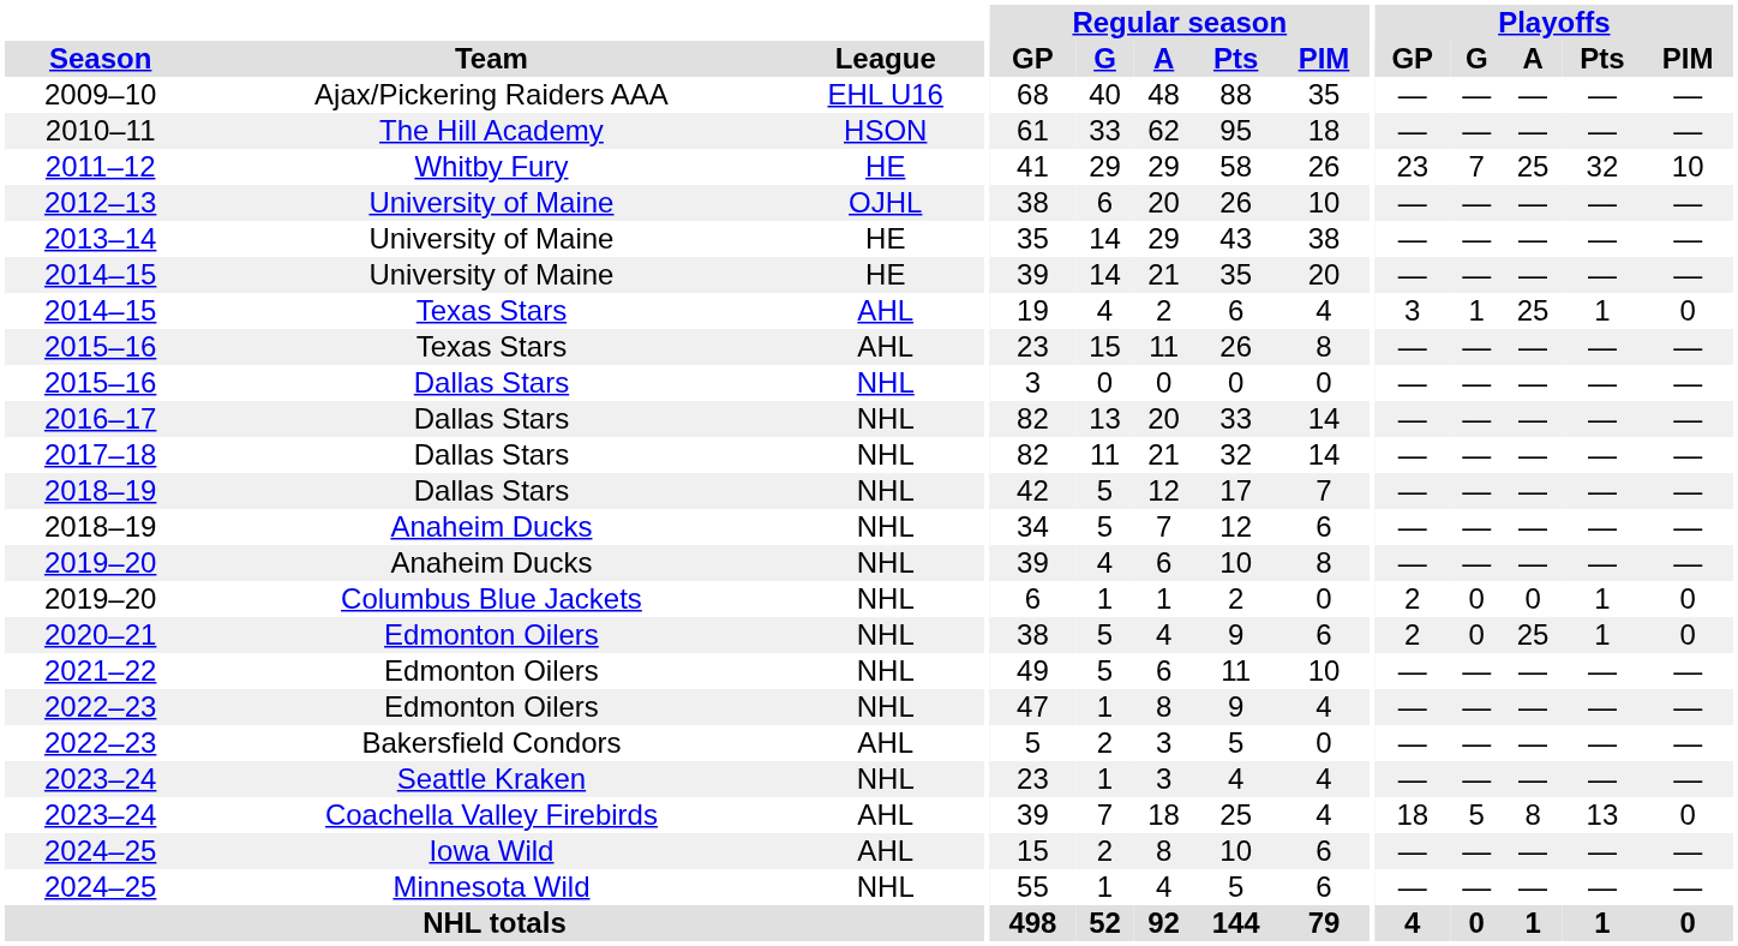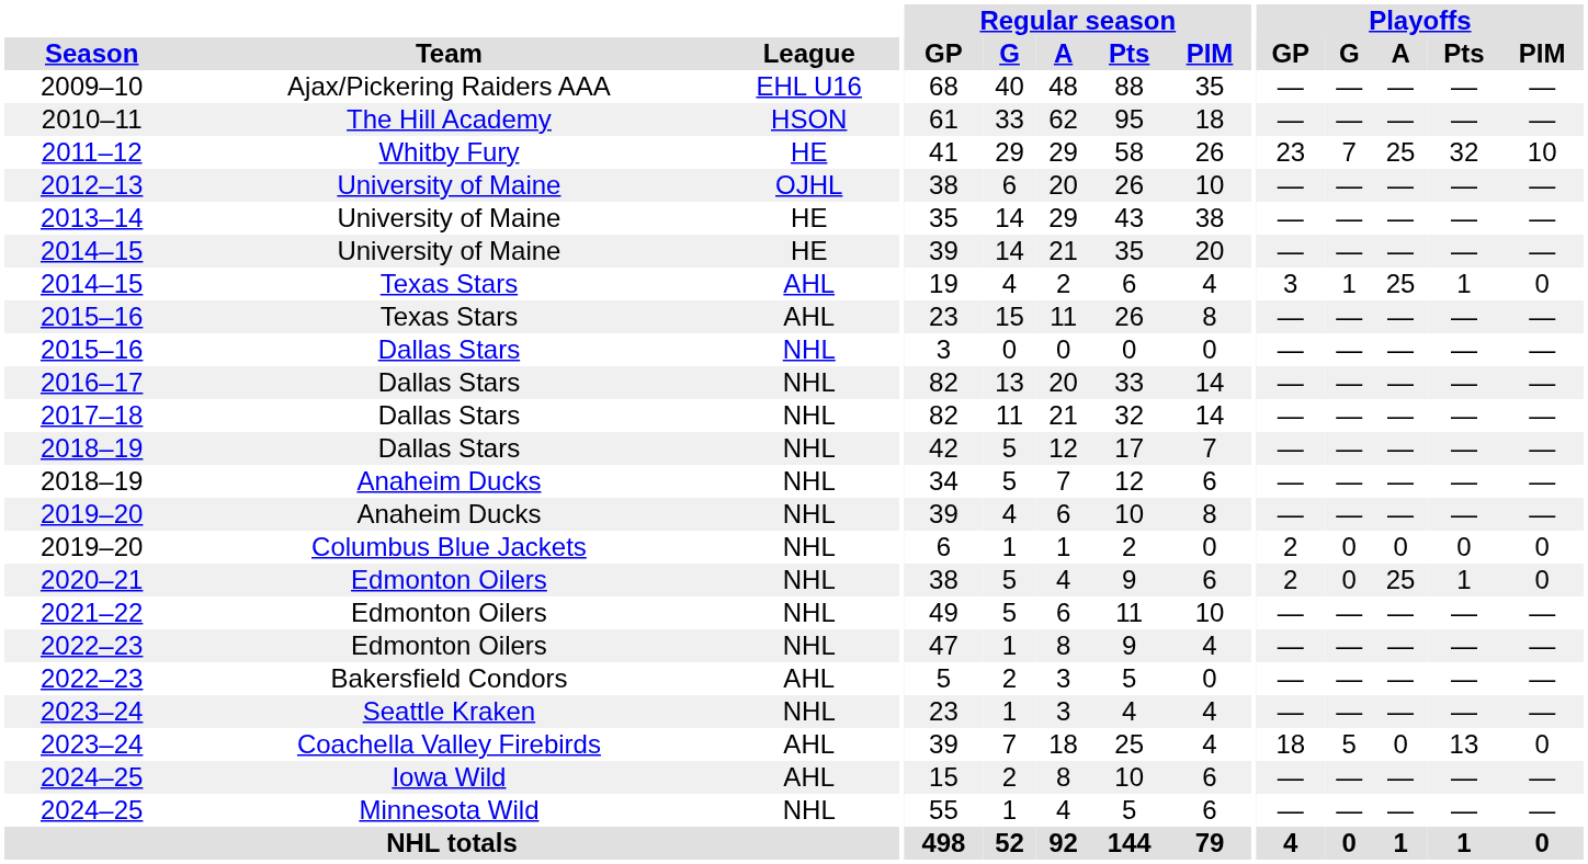 <table border="0" cellpadding="1" cellspacing="0" style="text-align:center; width:60em">
 <tr bgcolor="#e0e0e0">
 <th colspan="3" bgcolor="#ffffff"></th>
 <th rowspan="99" bgcolor="#ffffff"></th>
 <th colspan="5"><a href='#'>Regular season</a></th>
 <th rowspan="99" bgcolor="#ffffff"></th>
 <th colspan="5"><a href='#'>Playoffs</a></th>
 </tr>
 <tr bgcolor="#e0e0e0">
 <th><a href='#'>Season</a></th>
 <th>Team</th>
 <th>League</th>
 <th>GP</th>
 <th><a href='#'>G</a></th>
 <th><a href='#'>A</a></th>
 <th><a href='#'>Pts</a></th>
 <th><a href='#'>PIM</a></th>
 <th>GP</th>
 <th>G</th>
 <th>A</th>
 <th>Pts</th>
 <th>PIM</th>
 </tr>
 <tr>
 <td>2009–10</td>
 <td>Ajax/Pickering Raiders AAA</td>
 <td><a href='#'>EHL U16</a></td>
 <td>68</td>
 <td>40</td>
 <td>48</td>
 <td>88</td>
 <td>35</td>
 <td>—</td>
 <td>—</td>
 <td>—</td>
 <td>—</td>
 <td>—</td>
 </tr>
 <tr bgcolor="#f0f0f0">
 <td>2010–11</td>
 <td><a href='#'>The Hill Academy</a></td>
 <td><a href='#'>HSON</a></td>
 <td>61</td>
 <td>33</td>
 <td>62</td>
 <td>95</td>
 <td>18</td>
 <td>—</td>
 <td>—</td>
 <td>—</td>
 <td>—</td>
 <td>—</td>
 </tr>
 <tr>
 <td><a href='#'>2011–12</a></td>
 <td><a href='#'>Whitby Fury</a></td>
 <td><a href='#'>HE</a></td>
 <td>41</td>
 <td>29</td>
 <td>29</td>
 <td>58</td>
 <td>26</td>
 <td>23</td>
 <td>7</td>
 <td>25</td>
 <td>32</td>
 <td>10</td>
 </tr>
 <tr bgcolor="#f0f0f0">
 <td><a href='#'>2012–13</a></td>
 <td><a href='#'>University of Maine</a></td>
 <td><a href='#'>OJHL</a></td>
 <td>38</td>
 <td>6</td>
 <td>20</td>
 <td>26</td>
 <td>10</td>
 <td>—</td>
 <td>—</td>
 <td>—</td>
 <td>—</td>
 <td>—</td>
 </tr>
 <tr>
 <td><a href='#'>2013–14</a></td>
 <td>University of Maine</td>
 <td>HE</td>
 <td>35</td>
 <td>14</td>
 <td>29</td>
 <td>43</td>
 <td>38</td>
 <td>—</td>
 <td>—</td>
 <td>—</td>
 <td>—</td>
 <td>—</td>
 </tr>
 <tr bgcolor="#f0f0f0">
 <td><a href='#'>2014–15</a></td>
 <td>University of Maine</td>
 <td>HE</td>
 <td>39</td>
 <td>14</td>
 <td>21</td>
 <td>35</td>
 <td>20</td>
 <td>—</td>
 <td>—</td>
 <td>—</td>
 <td>—</td>
 <td>—</td>
 </tr>
 <tr>
 <td><a href='#'>2014–15</a></td>
 <td><a href='#'>Texas Stars</a></td>
 <td><a href='#'>AHL</a></td>
 <td>19</td>
 <td>4</td>
 <td>2</td>
 <td>6</td>
 <td>4</td>
 <td>3</td>
 <td>1</td>
 <td>25</td>
 <td>1</td>
 <td>0</td>
 </tr>
 <tr bgcolor="#f0f0f0">
 <td><a href='#'>2015–16</a></td>
 <td>Texas Stars</td>
 <td>AHL</td>
 <td>23</td>
 <td>15</td>
 <td>11</td>
 <td>26</td>
 <td>8</td>
 <td>—</td>
 <td>—</td>
 <td>—</td>
 <td>—</td>
 <td>—</td>
 </tr>
 <tr>
 <td><a href='#'>2015–16</a></td>
 <td><a href='#'>Dallas Stars</a></td>
 <td><a href='#'>NHL</a></td>
 <td>3</td>
 <td>0</td>
 <td>0</td>
 <td>0</td>
 <td>0</td>
 <td>—</td>
 <td>—</td>
 <td>—</td>
 <td>—</td>
 <td>—</td>
 </tr>
 <tr bgcolor="#f0f0f0">
 <td><a href='#'>2016–17</a></td>
 <td>Dallas Stars</td>
 <td>NHL</td>
 <td>82</td>
 <td>13</td>
 <td>20</td>
 <td>33</td>
 <td>14</td>
 <td>—</td>
 <td>—</td>
 <td>—</td>
 <td>—</td>
 <td>—</td>
 </tr>
 <tr>
 <td><a href='#'>2017–18</a></td>
 <td>Dallas Stars</td>
 <td>NHL</td>
 <td>82</td>
 <td>11</td>
 <td>21</td>
 <td>32</td>
 <td>14</td>
 <td>—</td>
 <td>—</td>
 <td>—</td>
 <td>—</td>
 <td>—</td>
 </tr>
 <tr bgcolor="#f0f0f0">
 <td><a href='#'>2018–19</a></td>
 <td>Dallas Stars</td>
 <td>NHL</td>
 <td>42</td>
 <td>5</td>
 <td>12</td>
 <td>17</td>
 <td>7</td>
 <td>—</td>
 <td>—</td>
 <td>—</td>
 <td>—</td>
 <td>—</td>
 </tr>
 <tr>
 <td>2018–19</td>
 <td><a href='#'>Anaheim Ducks</a></td>
 <td>NHL</td>
 <td>34</td>
 <td>5</td>
 <td>7</td>
 <td>12</td>
 <td>6</td>
 <td>—</td>
 <td>—</td>
 <td>—</td>
 <td>—</td>
 <td>—</td>
 </tr>
 <tr bgcolor="#f0f0f0">
 <td><a href='#'>2019–20</a></td>
 <td>Anaheim Ducks</td>
 <td>NHL</td>
 <td>39</td>
 <td>4</td>
 <td>6</td>
 <td>10</td>
 <td>8</td>
 <td>—</td>
 <td>—</td>
 <td>—</td>
 <td>—</td>
 <td>—</td>
 </tr>
 <tr>
 <td>2019–20</td>
 <td><a href='#'>Columbus Blue Jackets</a></td>
 <td>NHL</td>
 <td>6</td>
 <td>1</td>
 <td>1</td>
 <td>2</td>
 <td>0</td>
 <td>2</td>
 <td>0</td>
 <td>0</td>
-<td>1</td>
+<td>0</td>
 <td>0</td>
 </tr>
 <tr bgcolor="#f0f0f0">
 <td><a href='#'>2020–21</a></td>
 <td><a href='#'>Edmonton Oilers</a></td>
 <td>NHL</td>
 <td>38</td>
 <td>5</td>
 <td>4</td>
 <td>9</td>
 <td>6</td>
 <td>2</td>
 <td>0</td>
 <td>25</td>
 <td>1</td>
 <td>0</td>
 </tr>
 <tr>
 <td><a href='#'>2021–22</a></td>
 <td>Edmonton Oilers</td>
 <td>NHL</td>
 <td>49</td>
 <td>5</td>
 <td>6</td>
 <td>11</td>
 <td>10</td>
 <td>—</td>
 <td>—</td>
 <td>—</td>
 <td>—</td>
 <td>—</td>
 </tr>
 <tr bgcolor="#f0f0f0">
 <td><a href='#'>2022–23</a></td>
 <td>Edmonton Oilers</td>
 <td>NHL</td>
 <td>47</td>
 <td>1</td>
 <td>8</td>
 <td>9</td>
 <td>4</td>
 <td>—</td>
 <td>—</td>
 <td>—</td>
 <td>—</td>
 <td>—</td>
 </tr>
 <tr>
 <td><a href='#'>2022–23</a></td>
 <td>Bakersfield Condors</td>
 <td>AHL</td>
 <td>5</td>
 <td>2</td>
 <td>3</td>
 <td>5</td>
 <td>0</td>
 <td>—</td>
 <td>—</td>
 <td>—</td>
 <td>—</td>
 <td>—</td>
 </tr>
 <tr bgcolor="#f0f0f0">
 <td><a href='#'>2023–24</a></td>
 <td><a href='#'>Seattle Kraken</a></td>
 <td>NHL</td>
 <td>23</td>
 <td>1</td>
 <td>3</td>
 <td>4</td>
 <td>4</td>
 <td>—</td>
 <td>—</td>
 <td>—</td>
 <td>—</td>
 <td>—</td>
 </tr>
 <tr>
 <td><a href='#'>2023–24</a></td>
 <td><a href='#'>Coachella Valley Firebirds</a></td>
 <td>AHL</td>
 <td>39</td>
 <td>7</td>
 <td>18</td>
 <td>25</td>
 <td>4</td>
 <td>18</td>
 <td>5</td>
-<td>8</td>
+<td>0</td>
 <td>13</td>
 <td>0</td>
 </tr>
 <tr bgcolor="#f0f0f0">
 <td><a href='#'>2024–25</a></td>
 <td><a href='#'>Iowa Wild</a></td>
 <td>AHL</td>
 <td>15</td>
 <td>2</td>
 <td>8</td>
 <td>10</td>
 <td>6</td>
 <td>—</td>
 <td>—</td>
 <td>—</td>
 <td>—</td>
 <td>—</td>
 </tr>
 <tr>
 <td><a href='#'>2024–25</a></td>
 <td><a href='#'>Minnesota Wild</a></td>
 <td>NHL</td>
 <td>55</td>
 <td>1</td>
 <td>4</td>
 <td>5</td>
 <td>6</td>
 <td>—</td>
 <td>—</td>
 <td>—</td>
 <td>—</td>
 <td>—</td>
 </tr>
 <tr bgcolor="#e0e0e0">
 <th colspan="3">NHL totals</th>
 <th>498</th>
 <th>52</th>
 <th>92</th>
 <th>144</th>
 <th>79</th>
 <th>4</th>
 <th>0</th>
 <th>1</th>
 <th>1</th>
 <th>0</th>
 </tr>
 </table>
